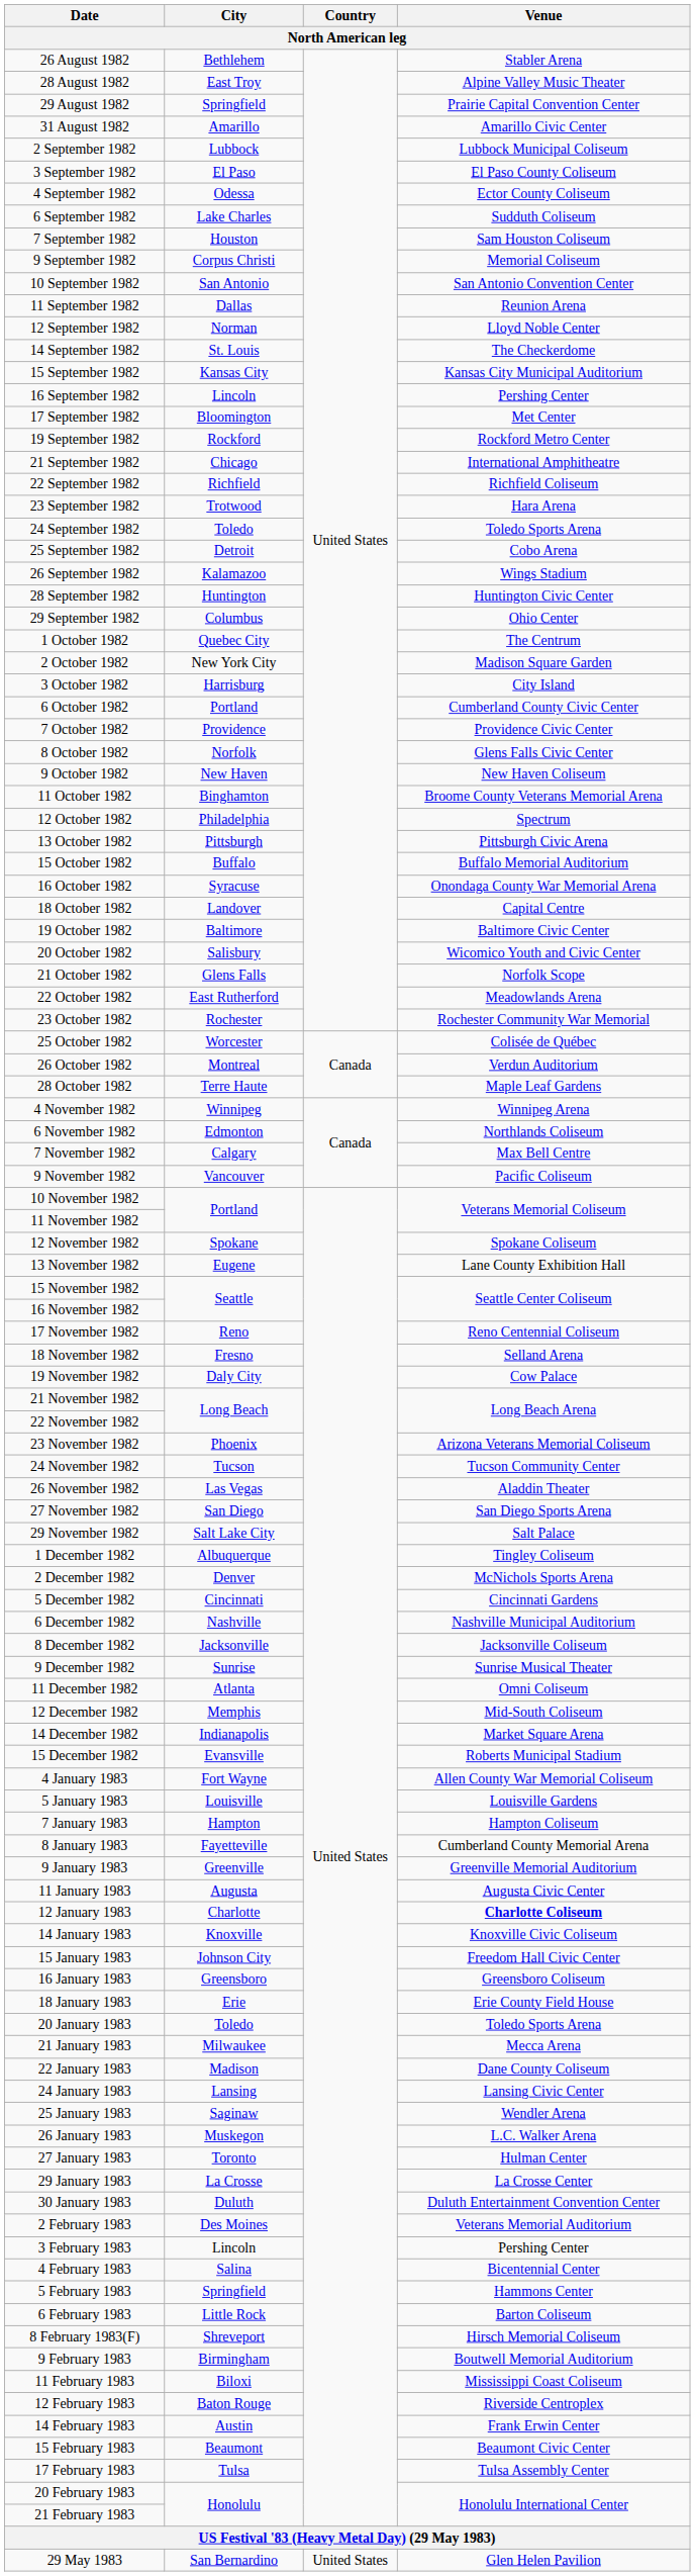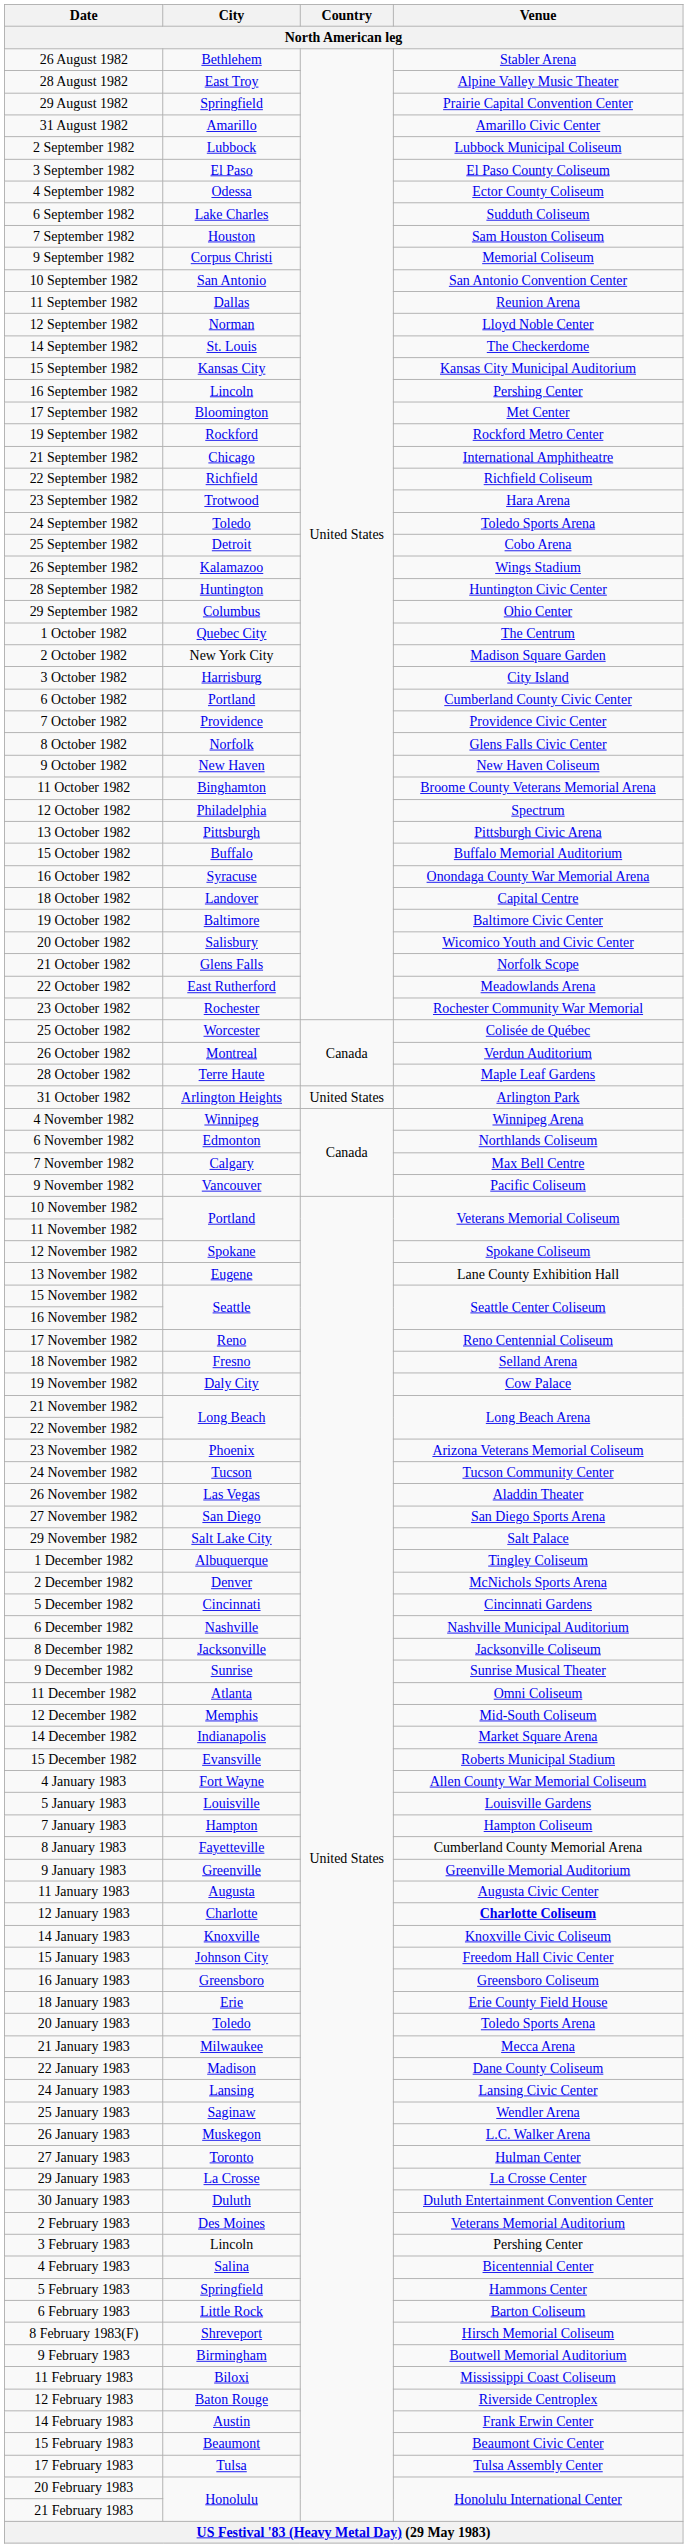 <table class="wikitable" style="text-align:center;">
 <tr>
 <th width="175">Date</th>
 <th width="150">City</th>
 <th width="100">Country</th>
 <th width="325">Venue</th>
 </tr>
 <tr>
 <th colspan="4">North American leg</th>
 </tr>
 <tr>
 <td>26 August 1982 </td>
 <td><a href='#'>Bethlehem</a></td>
 <td rowspan="44">United States</td>
 <td><a href='#'>Stabler Arena</a></td>
 </tr>
 <tr>
 <td>28 August 1982 </td>
 <td><a href='#'>East Troy</a></td>
 <td><a href='#'>Alpine Valley Music Theater</a></td>
 </tr>
 <tr>
 <td>29 August 1982 </td>
 <td><a href='#'>Springfield</a></td>
 <td><a href='#'>Prairie Capital Convention Center</a></td>
 </tr>
 <tr>
 <td>31 August 1982 </td>
 <td><a href='#'>Amarillo</a></td>
 <td><a href='#'>Amarillo Civic Center</a></td>
 </tr>
 <tr>
 <td>2 September 1982 </td>
 <td><a href='#'>Lubbock</a></td>
 <td><a href='#'>Lubbock Municipal Coliseum</a></td>
 </tr>
 <tr>
 <td>3 September 1982 </td>
 <td><a href='#'>El Paso</a></td>
 <td><a href='#'>El Paso County Coliseum</a></td>
 </tr>
 <tr>
 <td>4 September 1982 </td>
 <td><a href='#'>Odessa</a></td>
 <td><a href='#'>Ector County Coliseum</a></td>
 </tr>
 <tr>
 <td>6 September 1982 </td>
 <td><a href='#'>Lake Charles</a></td>
 <td><a href='#'>Sudduth Coliseum</a></td>
 </tr>
 <tr>
 <td>7 September 1982 </td>
 <td><a href='#'>Houston</a></td>
 <td><a href='#'>Sam Houston Coliseum</a></td>
 </tr>
 <tr>
 <td>9 September 1982 </td>
 <td><a href='#'>Corpus Christi</a></td>
 <td><a href='#'>Memorial Coliseum</a></td>
 </tr>
 <tr>
 <td>10 September 1982 </td>
 <td><a href='#'>San Antonio</a></td>
 <td><a href='#'>San Antonio Convention Center</a></td>
 </tr>
 <tr>
 <td>11 September 1982 </td>
 <td><a href='#'>Dallas</a></td>
 <td><a href='#'>Reunion Arena</a></td>
 </tr>
 <tr>
 <td>12 September 1982 </td>
 <td><a href='#'>Norman</a></td>
 <td><a href='#'>Lloyd Noble Center</a></td>
 </tr>
 <tr>
 <td>14 September 1982 </td>
 <td><a href='#'>St. Louis</a></td>
 <td><a href='#'>The Checkerdome</a></td>
 </tr>
 <tr>
 <td>15 September 1982 </td>
 <td><a href='#'>Kansas City</a></td>
 <td><a href='#'>Kansas City Municipal Auditorium</a></td>
 </tr>
 <tr>
 <td>16 September 1982 </td>
 <td><a href='#'>Lincoln</a></td>
 <td><a href='#'>Pershing Center</a></td>
 </tr>
 <tr>
 <td>17 September 1982 </td>
 <td><a href='#'>Bloomington</a></td>
 <td><a href='#'>Met Center</a></td>
 </tr>
 <tr>
 <td>19 September 1982 </td>
 <td><a href='#'>Rockford</a></td>
 <td><a href='#'>Rockford Metro Center</a></td>
 </tr>
 <tr>
 <td>21 September 1982 </td>
 <td><a href='#'>Chicago</a></td>
 <td><a href='#'>International Amphitheatre</a></td>
 </tr>
 <tr>
 <td>22 September 1982 </td>
 <td><a href='#'>Richfield</a></td>
 <td><a href='#'>Richfield Coliseum</a></td>
 </tr>
 <tr>
 <td>23 September 1982 </td>
 <td><a href='#'>Trotwood</a></td>
 <td><a href='#'>Hara Arena</a></td>
 </tr>
 <tr>
 <td>24 September 1982 </td>
 <td><a href='#'>Toledo</a></td>
 <td><a href='#'>Toledo Sports Arena</a></td>
 </tr>
 <tr>
 <td>25 September 1982 </td>
 <td><a href='#'>Detroit</a></td>
 <td><a href='#'>Cobo Arena</a></td>
 </tr>
 <tr>
 <td>26 September 1982 </td>
 <td><a href='#'>Kalamazoo</a></td>
 <td><a href='#'>Wings Stadium</a></td>
 </tr>
 <tr>
 <td>28 September 1982 </td>
 <td><a href='#'>Huntington</a></td>
 <td><a href='#'>Huntington Civic Center</a></td>
 </tr>
 <tr>
 <td>29 September 1982 </td>
 <td><a href='#'>Columbus</a></td>
 <td><a href='#'>Ohio Center</a></td>
 </tr>
 <tr>
 <td>1 October 1982 </td>
 <td><a href='#'>Quebec City</a></td>
 <td><a href='#'>The Centrum</a></td>
 </tr>
 <tr>
 <td>2 October 1982 </td>
 <td>New York City</td>
 <td><a href='#'>Madison Square Garden</a></td>
 </tr>
 <tr>
 <td>3 October 1982 </td>
 <td><a href='#'>Harrisburg</a></td>
 <td><a href='#'>City Island</a></td>
 </tr>
 <tr>
 <td>6 October 1982 </td>
 <td><a href='#'>Portland</a></td>
 <td><a href='#'>Cumberland County Civic Center</a></td>
 </tr>
 <tr>
 <td>7 October 1982 </td>
 <td><a href='#'>Providence</a></td>
 <td><a href='#'>Providence Civic Center</a></td>
 </tr>
 <tr>
 <td>8 October 1982 </td>
 <td><a href='#'>Norfolk</a></td>
 <td><a href='#'>Glens Falls Civic Center</a></td>
 </tr>
 <tr>
 <td>9 October 1982 </td>
 <td><a href='#'>New Haven</a></td>
 <td><a href='#'>New Haven Coliseum</a></td>
 </tr>
 <tr>
 <td>11 October 1982 </td>
 <td><a href='#'>Binghamton</a></td>
 <td><a href='#'>Broome County Veterans Memorial Arena</a></td>
 </tr>
 <tr>
 <td>12 October 1982 </td>
 <td><a href='#'>Philadelphia</a></td>
 <td><a href='#'>Spectrum</a></td>
 </tr>
 <tr>
 <td>13 October 1982 </td>
 <td><a href='#'>Pittsburgh</a></td>
 <td><a href='#'>Pittsburgh Civic Arena</a></td>
 </tr>
 <tr>
 <td>15 October 1982 </td>
 <td><a href='#'>Buffalo</a></td>
 <td><a href='#'>Buffalo Memorial Auditorium</a></td>
 </tr>
 <tr>
 <td>16 October 1982 </td>
 <td><a href='#'>Syracuse</a></td>
 <td><a href='#'>Onondaga County War Memorial Arena</a></td>
 </tr>
 <tr>
 <td>18 October 1982 </td>
 <td><a href='#'>Landover</a></td>
 <td><a href='#'>Capital Centre</a></td>
 </tr>
 <tr>
 <td>19 October 1982 </td>
 <td><a href='#'>Baltimore</a></td>
 <td><a href='#'>Baltimore Civic Center</a></td>
 </tr>
 <tr>
 <td>20 October 1982 </td>
 <td><a href='#'>Salisbury</a></td>
 <td><a href='#'>Wicomico Youth and Civic Center</a></td>
 </tr>
 <tr>
 <td>21 October 1982 </td>
 <td><a href='#'>Glens Falls</a></td>
 <td><a href='#'>Norfolk Scope</a></td>
 </tr>
 <tr>
 <td>22 October 1982 </td>
 <td><a href='#'>East Rutherford</a></td>
 <td><a href='#'>Meadowlands Arena</a></td>
 </tr>
 <tr>
 <td>23 October 1982 </td>
 <td><a href='#'>Rochester</a></td>
 <td><a href='#'>Rochester Community War Memorial</a></td>
 </tr>
 <tr>
 <td>25 October 1982</td>
 <td><a href='#'>Worcester</a></td>
 <td rowspan="3">Canada</td>
 <td><a href='#'>Colisée de Québec</a></td>
 </tr>
 <tr>
 <td>26 October 1982</td>
 <td><a href='#'>Montreal</a></td>
 <td><a href='#'>Verdun Auditorium</a></td>
 </tr>
 <tr>
 <td>28 October 1982</td>
 <td><a href='#'>Terre Haute</a></td>
 <td><a href='#'>Maple Leaf Gardens</a></td>
+</tr>
+<tr>
+<td>31 October 1982</td>
+<td><a href='#'>Arlington Heights</a></td>
+<td>United States</td>
+<td><a href='#'>Arlington Park</a></td>
 </tr>
 <tr>
 <td>4 November 1982</td>
 <td><a href='#'>Winnipeg</a></td>
 <td rowspan="4">Canada</td>
 <td><a href='#'>Winnipeg Arena</a></td>
 </tr>
 <tr>
 <td>6 November 1982</td>
 <td><a href='#'>Edmonton</a></td>
 <td><a href='#'>Northlands Coliseum</a></td>
 </tr>
 <tr>
 <td>7 November 1982</td>
 <td><a href='#'>Calgary</a></td>
 <td><a href='#'>Max Bell Centre</a></td>
 </tr>
 <tr>
 <td>9 November 1982</td>
 <td><a href='#'>Vancouver</a></td>
 <td><a href='#'>Pacific Coliseum</a></td>
 </tr>
 <tr>
 <td>10 November 1982</td>
 <td rowspan="2"><a href='#'>Portland</a></td>
 <td rowspan="60">United States</td>
 <td rowspan="2"><a href='#'>Veterans Memorial Coliseum</a></td>
 </tr>
 <tr>
 <td>11 November 1982</td>
 </tr>
 <tr>
 <td>12 November 1982</td>
 <td><a href='#'>Spokane</a></td>
 <td><a href='#'>Spokane Coliseum</a></td>
 </tr>
 <tr>
 <td>13 November 1982</td>
 <td><a href='#'>Eugene</a></td>
 <td>Lane County Exhibition Hall</td>
 </tr>
 <tr>
 <td>15 November 1982</td>
 <td rowspan="2"><a href='#'>Seattle</a></td>
 <td rowspan="2"><a href='#'>Seattle Center Coliseum</a></td>
 </tr>
 <tr>
 <td>16 November 1982</td>
 </tr>
 <tr>
 <td>17 November 1982</td>
 <td><a href='#'>Reno</a></td>
 <td><a href='#'>Reno Centennial Coliseum</a></td>
 </tr>
 <tr>
 <td>18 November 1982</td>
 <td><a href='#'>Fresno</a></td>
 <td><a href='#'>Selland Arena</a></td>
 </tr>
 <tr>
 <td>19 November 1982  </td>
 <td><a href='#'>Daly City</a></td>
 <td><a href='#'>Cow Palace</a></td>
 </tr>
 <tr>
 <td>21 November 1982</td>
 <td rowspan="2"><a href='#'>Long Beach</a></td>
 <td rowspan="2"><a href='#'>Long Beach Arena</a></td>
 </tr>
 <tr>
 <td>22 November 1982</td>
 </tr>
 <tr>
 <td>23 November 1982</td>
 <td><a href='#'>Phoenix</a></td>
 <td><a href='#'>Arizona Veterans Memorial Coliseum</a></td>
 </tr>
 <tr>
 <td>24 November 1982</td>
 <td><a href='#'>Tucson</a></td>
 <td><a href='#'>Tucson Community Center</a></td>
 </tr>
 <tr>
 <td>26 November 1982</td>
 <td><a href='#'>Las Vegas</a></td>
 <td><a href='#'>Aladdin Theater</a></td>
 </tr>
 <tr>
 <td>27 November 1982</td>
 <td><a href='#'>San Diego</a></td>
 <td><a href='#'>San Diego Sports Arena</a></td>
 </tr>
 <tr>
 <td>29 November 1982</td>
 <td><a href='#'>Salt Lake City</a></td>
 <td><a href='#'>Salt Palace</a></td>
 </tr>
 <tr>
 <td>1 December 1982</td>
 <td><a href='#'>Albuquerque</a></td>
 <td><a href='#'>Tingley Coliseum</a></td>
 </tr>
 <tr>
 <td>2 December 1982</td>
 <td><a href='#'>Denver</a></td>
 <td><a href='#'>McNichols Sports Arena</a></td>
 </tr>
 <tr>
 <td>5 December 1982</td>
 <td><a href='#'>Cincinnati</a></td>
 <td><a href='#'>Cincinnati Gardens</a></td>
 </tr>
 <tr>
 <td>6 December 1982</td>
 <td><a href='#'>Nashville</a></td>
 <td><a href='#'>Nashville Municipal Auditorium</a></td>
 </tr>
 <tr>
 <td>8 December 1982</td>
 <td><a href='#'>Jacksonville</a></td>
 <td><a href='#'>Jacksonville Coliseum</a></td>
 </tr>
 <tr>
 <td>9 December 1982</td>
 <td><a href='#'>Sunrise</a></td>
 <td><a href='#'>Sunrise Musical Theater</a></td>
 </tr>
 <tr>
 <td>11 December 1982</td>
 <td><a href='#'>Atlanta</a></td>
 <td><a href='#'>Omni Coliseum</a></td>
 </tr>
 <tr>
 <td>12 December 1982</td>
 <td><a href='#'>Memphis</a></td>
 <td><a href='#'>Mid-South Coliseum</a></td>
 </tr>
 <tr>
 <td>14 December 1982</td>
 <td><a href='#'>Indianapolis</a></td>
 <td><a href='#'>Market Square Arena</a></td>
 </tr>
 <tr>
 <td>15 December 1982</td>
 <td><a href='#'>Evansville</a></td>
 <td><a href='#'>Roberts Municipal Stadium</a></td>
 </tr>
 <tr>
 <td>4 January 1983</td>
 <td><a href='#'>Fort Wayne</a></td>
 <td><a href='#'>Allen County War Memorial Coliseum</a></td>
 </tr>
 <tr>
 <td>5 January 1983</td>
 <td><a href='#'>Louisville</a></td>
 <td><a href='#'>Louisville Gardens</a></td>
 </tr>
 <tr>
 <td>7 January 1983</td>
 <td><a href='#'>Hampton</a></td>
 <td><a href='#'>Hampton Coliseum</a></td>
 </tr>
 <tr>
 <td>8 January 1983</td>
 <td><a href='#'>Fayetteville</a></td>
 <td>Cumberland County Memorial Arena</td>
 </tr>
 <tr>
 <td>9 January 1983</td>
 <td><a href='#'>Greenville</a></td>
 <td><a href='#'>Greenville Memorial Auditorium</a></td>
 </tr>
 <tr>
 <td>11 January 1983</td>
 <td><a href='#'>Augusta</a></td>
 <td><a href='#'>Augusta Civic Center</a></td>
 </tr>
 <tr>
 <td>12 January 1983</td>
 <td><a href='#'>Charlotte</a></td>
 <td><strong><a href='#'>Charlotte Coliseum</a></strong></td>
 </tr>
 <tr>
 <td>14 January 1983</td>
 <td><a href='#'>Knoxville</a></td>
 <td><a href='#'>Knoxville Civic Coliseum</a></td>
 </tr>
 <tr>
 <td>15 January 1983</td>
 <td><a href='#'>Johnson City</a></td>
 <td><a href='#'>Freedom Hall Civic Center</a></td>
 </tr>
 <tr>
 <td>16 January 1983</td>
 <td><a href='#'>Greensboro</a></td>
 <td><a href='#'>Greensboro Coliseum</a></td>
 </tr>
 <tr>
 <td>18 January 1983</td>
 <td><a href='#'>Erie</a></td>
 <td><a href='#'>Erie County Field House</a></td>
 </tr>
 <tr>
 <td>20 January 1983</td>
 <td><a href='#'>Toledo</a></td>
 <td><a href='#'>Toledo Sports Arena</a></td>
 </tr>
 <tr>
 <td>21 January 1983</td>
 <td><a href='#'>Milwaukee</a></td>
 <td><a href='#'>Mecca Arena</a></td>
 </tr>
 <tr>
 <td>22 January 1983</td>
 <td><a href='#'>Madison</a></td>
 <td><a href='#'>Dane County Coliseum</a></td>
 </tr>
 <tr>
 <td>24 January 1983</td>
 <td><a href='#'>Lansing</a></td>
 <td><a href='#'>Lansing Civic Center</a></td>
 </tr>
 <tr>
 <td>25 January 1983</td>
 <td><a href='#'>Saginaw</a></td>
 <td><a href='#'>Wendler Arena</a></td>
 </tr>
 <tr>
 <td>26 January 1983</td>
 <td><a href='#'>Muskegon</a></td>
 <td><a href='#'>L.C. Walker Arena</a></td>
 </tr>
 <tr>
 <td>27 January 1983</td>
 <td><a href='#'>Toronto</a></td>
 <td><a href='#'>Hulman Center</a></td>
 </tr>
 <tr>
 <td>29 January 1983</td>
 <td><a href='#'>La Crosse</a></td>
 <td><a href='#'>La Crosse Center</a></td>
 </tr>
 <tr>
 <td>30 January 1983</td>
 <td><a href='#'>Duluth</a></td>
 <td><a href='#'>Duluth Entertainment Convention Center</a></td>
 </tr>
 <tr>
 <td>2 February 1983</td>
 <td><a href='#'>Des Moines</a></td>
 <td><a href='#'>Veterans Memorial Auditorium</a></td>
 </tr>
 <tr>
 <td>3 February 1983</td>
 <td>Lincoln</td>
 <td>Pershing Center</td>
 </tr>
 <tr>
 <td>4 February 1983</td>
 <td><a href='#'>Salina</a></td>
 <td><a href='#'>Bicentennial Center</a></td>
 </tr>
 <tr>
 <td>5 February 1983</td>
 <td><a href='#'>Springfield</a></td>
 <td><a href='#'>Hammons Center</a></td>
 </tr>
 <tr>
 <td>6 February 1983</td>
 <td><a href='#'>Little Rock</a></td>
 <td><a href='#'>Barton Coliseum</a></td>
 </tr>
 <tr>
 <td>8 February 1983(F)</td>
 <td><a href='#'>Shreveport</a></td>
 <td><a href='#'>Hirsch Memorial Coliseum</a></td>
 </tr>
 <tr>
 <td>9 February 1983</td>
 <td><a href='#'>Birmingham</a></td>
 <td><a href='#'>Boutwell Memorial Auditorium</a></td>
 </tr>
 <tr>
 <td>11 February 1983</td>
 <td><a href='#'>Biloxi</a></td>
 <td><a href='#'>Mississippi Coast Coliseum</a></td>
 </tr>
 <tr>
 <td>12 February 1983</td>
 <td><a href='#'>Baton Rouge</a></td>
 <td><a href='#'>Riverside Centroplex</a></td>
 </tr>
 <tr>
 <td>14 February 1983</td>
 <td><a href='#'>Austin</a></td>
 <td><a href='#'>Frank Erwin Center</a></td>
 </tr>
 <tr>
 <td>15 February 1983</td>
 <td><a href='#'>Beaumont</a></td>
 <td><a href='#'>Beaumont Civic Center</a></td>
 </tr>
 <tr>
 <td>17 February 1983</td>
 <td><a href='#'>Tulsa</a></td>
 <td><a href='#'>Tulsa Assembly Center</a></td>
 </tr>
 <tr>
 <td>20 February 1983</td>
 <td rowspan="2"><a href='#'>Honolulu</a></td>
 <td rowspan="2"><a href='#'>Honolulu International Center</a></td>
 </tr>
 <tr>
 <td>21 February 1983</td>
 </tr>
 <tr>
 <th colspan="4"><a href='#'>US Festival '83 (Heavy Metal Day)</a> (29 May 1983)</th>
 </tr>
-<tr>
-<td>29 May 1983</td>
-<td><a href='#'>San Bernardino</a></td>
-<td>United States</td>
-<td><a href='#'>Glen Helen Pavilion</a></td>
-</tr>
 </table>
